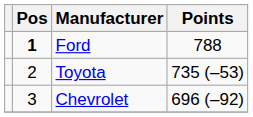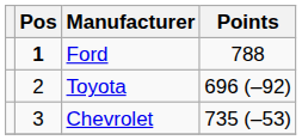 <table class="wikitable" style="font-size: 95%">
 <tr>
 <th></th>
 <th>Pos</th>
 <th>Manufacturer</th>
 <th>Points</th>
 </tr>
 <tr>
 <td align="left"></td>
 <td style="text-align:center;"><strong>1</strong></td>
 <td><a href='#'>Ford</a></td>
 <td style="text-align:center;">788</td>
 </tr>
 <tr>
 <td align="left"></td>
 <td style="text-align:center;">2</td>
 <td><a href='#'>Toyota</a></td>
-<td style="text-align:center;">735 (–53)</td>
+<td style="text-align:center;">696 (–92)</td>
 </tr>
 <tr>
 <td align="left"></td>
 <td style="text-align:center;">3</td>
 <td><a href='#'>Chevrolet</a></td>
-<td style="text-align:center;">696 (–92)</td>
+<td style="text-align:center;">735 (–53)</td>
 </tr>
 <tr class="sortbottom">
 </tr>
 </table>
